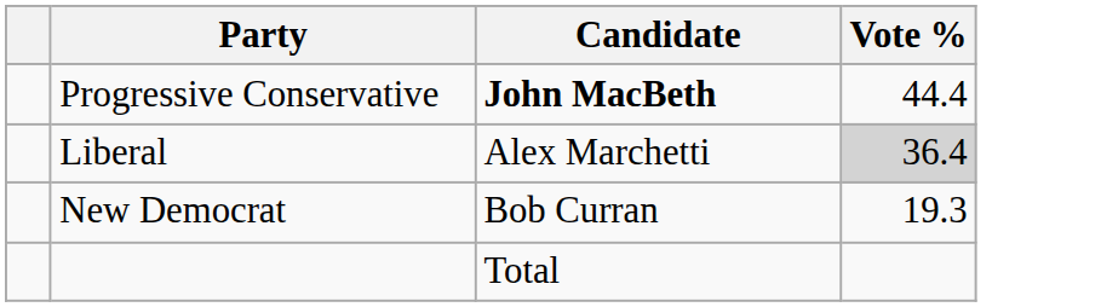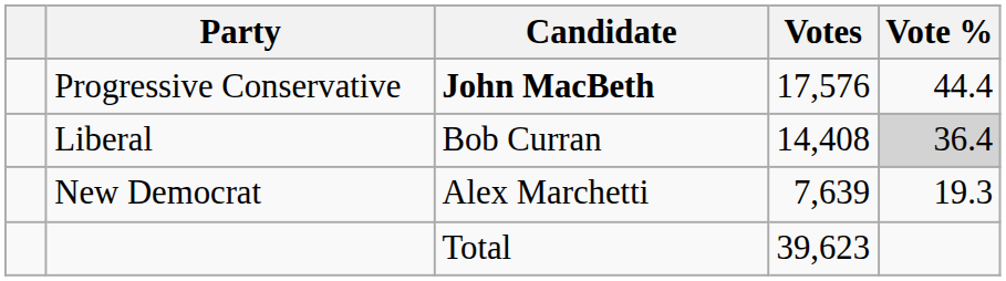 <table class="wikitable">
 <tr>
 <th></th>
 <th scope="col" width="175">Party</th>
 <th scope="col" width="150">Candidate</th>
+<th>Votes</th>
 <th>Vote %</th>
 </tr>
 <tr>
 <td>   </td>
 <td>Progressive Conservative</td>
 <td><strong>John MacBeth</strong></td>
+<td align=right>17,576</td>
 <td align=right>44.4</td>
 </tr>
 <tr>
 <td>   </td>
 <td>Liberal</td>
-<td>Alex Marchetti</td>
+<td>Bob Curran</td>
+<td align=right>14,408</td>
 <td align=right style="background: lightgrey;">36.4</td>
 </tr>
 <tr>
 <td>   </td>
 <td>New Democrat</td>
-<td>Bob Curran</td>
+<td>Alex Marchetti</td>
+<td align=right>7,639</td>
 <td align=right>19.3</td>
 </tr>
 <tr |>
 <td></td>
 <td></td>
 <td>Total</td>
+<td align=right>39,623</td>
 <td></td>
 </tr>
 </table>
